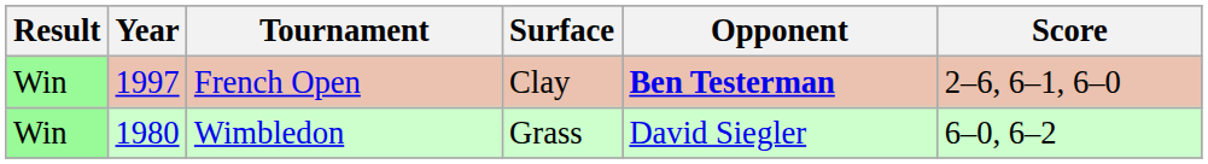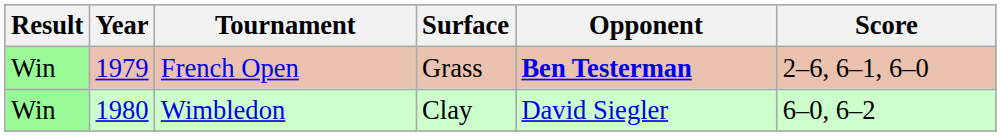 <table class="sortable wikitable">
 <tr>
 <th style="width:40px;">Result</th>
 <th style="width:30px;">Year</th>
 <th style="width:150px;">Tournament</th>
 <th style="width:50px;">Surface</th>
 <th style="width:150px;">Opponent</th>
 <th style="width:125px;" class="unsortable">Score</th>
 </tr>
 <tr style="background:#ebc2af;">
 <td style="background:#98fb98;">Win</td>
-<td><a href='#'>1997</a></td>
+<td><a href='#'>1979</a></td>
 <td><a href='#'>French Open</a></td>
-<td>Clay</td>
+<td>Grass</td>
 <td><strong> <a href='#'>Ben Testerman</a></strong></td>
 <td>2–6, 6–1, 6–0</td>
 </tr>
 <tr style="background:#ccffcc;">
 <td style="background:#98fb98;">Win</td>
 <td><a href='#'>1980</a></td>
 <td><a href='#'>Wimbledon</a></td>
-<td>Grass</td>
+<td>Clay</td>
 <td> <a href='#'>David Siegler</a></td>
 <td>6–0, 6–2</td>
 </tr>
 </table>
